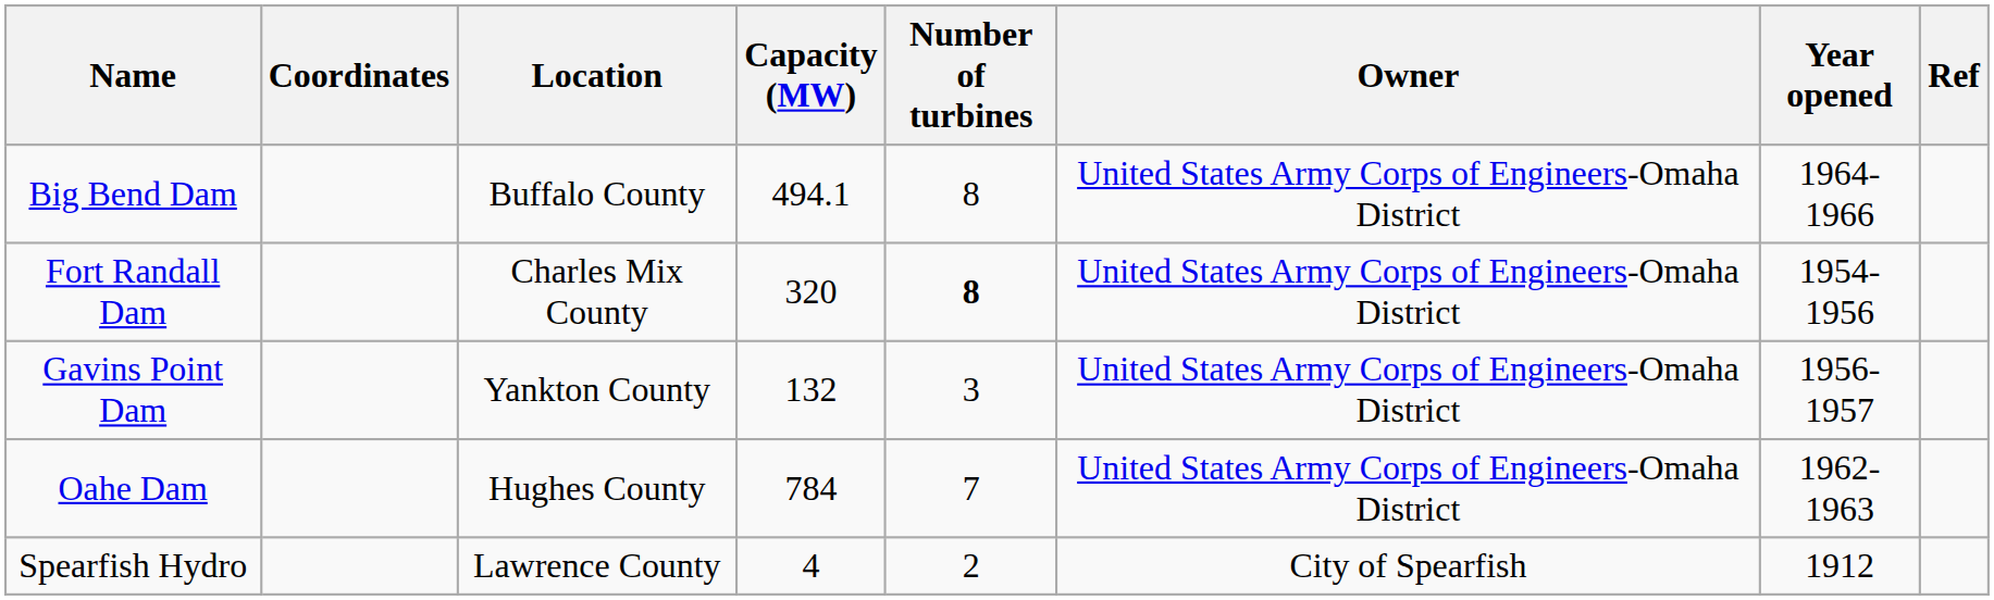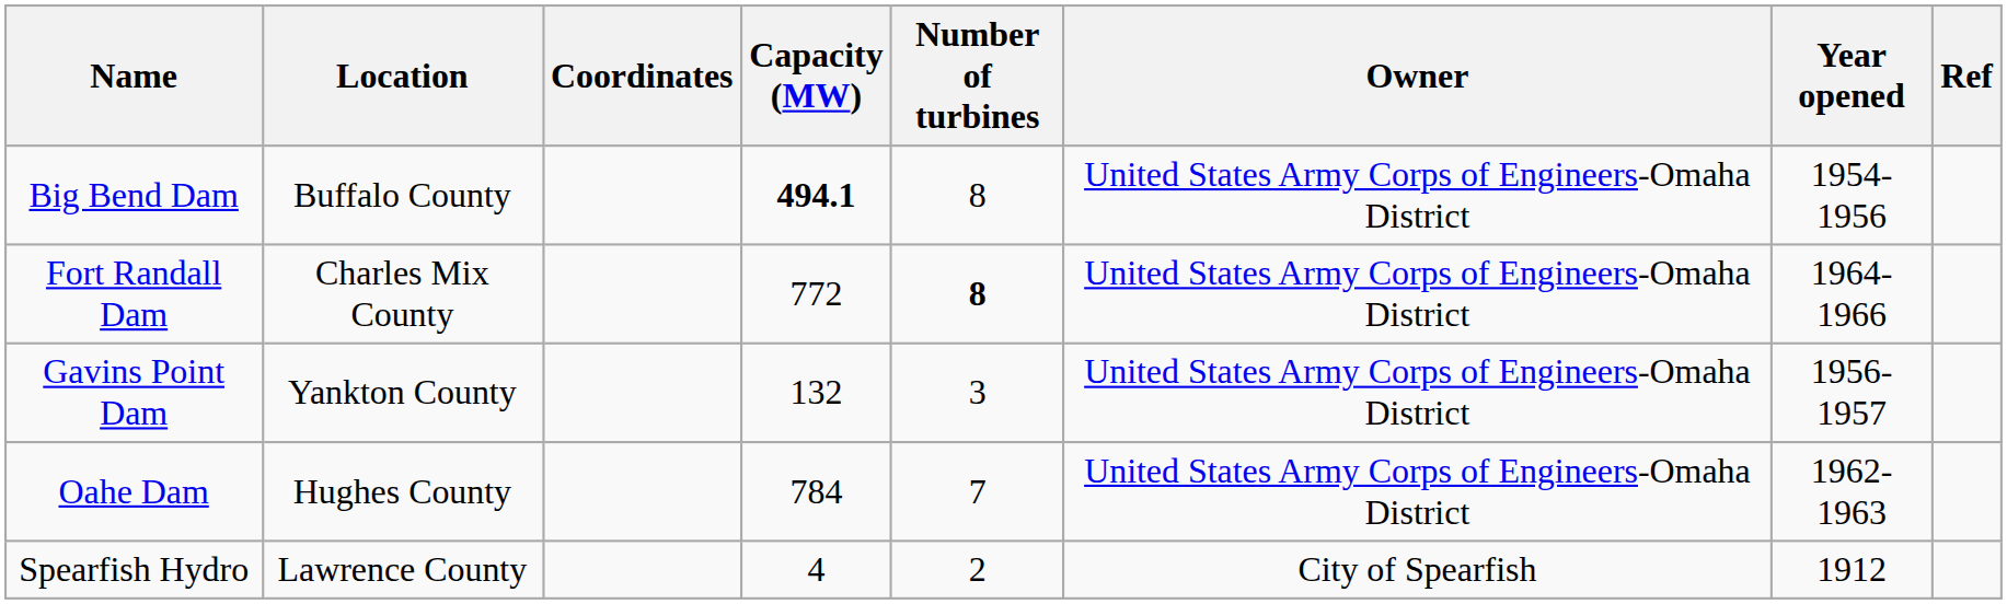 <table class="wikitable sortable" style="font-size:95%; text-align:center;">
 <tr>
 <th>Name</th>
+<th>Location</th>
 <th>Coordinates</th>
-<th>Location</th>
 <th>Capacity<br>(<a href='#'>MW</a>)</th>
 <th>Number of <br>turbines</th>
 <th>Owner</th>
 <th>Year<br>opened</th>
 <th>Ref</th>
 </tr>
 <tr>
 <td><a href='#'>Big Bend Dam</a></td>
+<td>Buffalo County</td>
 <td></td>
-<td>Buffalo County</td>
-<td>494.1</td>
+<td><strong>494.1</strong></td>
 <td>8</td>
+<td><a href='#'>United States Army Corps of Engineers</a>-Omaha District</td>
+<td>1954-1956</td>
+<td></td>
+</tr>
+<tr>
+<td><a href='#'>Fort Randall Dam</a></td>
+<td>Charles Mix County</td>
+<td></td>
+<td>772</td>
+<td><strong>8</strong></td>
 <td><a href='#'>United States Army Corps of Engineers</a>-Omaha District</td>
 <td>1964-1966</td>
 <td></td>
 </tr>
 <tr>
-<td><a href='#'>Fort Randall Dam</a></td>
+<td><a href='#'>Gavins Point Dam</a></td>
+<td>Yankton County</td>
 <td></td>
-<td>Charles Mix County</td>
-<td>320</td>
-<td><strong>8</strong></td>
-<td><a href='#'>United States Army Corps of Engineers</a>-Omaha District</td>
-<td>1954-1956</td>
-<td></td>
-</tr>
-<tr>
-<td><a href='#'>Gavins Point Dam</a></td>
-<td></td>
-<td>Yankton County</td>
 <td>132</td>
 <td>3</td>
 <td><a href='#'>United States Army Corps of Engineers</a>-Omaha District</td>
 <td>1956-1957</td>
 <td></td>
 </tr>
 <tr>
 <td><a href='#'>Oahe Dam</a></td>
+<td>Hughes County</td>
 <td></td>
-<td>Hughes County</td>
 <td>784</td>
 <td>7</td>
 <td><a href='#'>United States Army Corps of Engineers</a>-Omaha District</td>
 <td>1962-1963</td>
 <td></td>
 </tr>
 <tr>
 <td>Spearfish Hydro</td>
+<td>Lawrence County</td>
 <td></td>
-<td>Lawrence County</td>
 <td>4</td>
 <td>2</td>
 <td>City of Spearfish</td>
 <td>1912</td>
 <td></td>
 </tr>
 </table>
